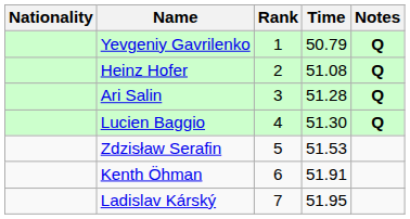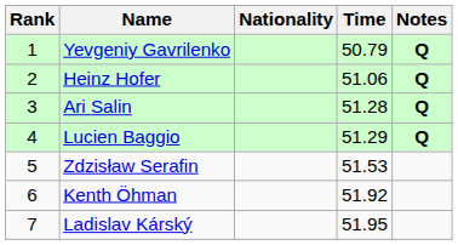 <table class="wikitable sortable" style="text-align:center">
 <tr>
+<th>Rank</th>
+<th>Name</th>
 <th>Nationality</th>
-<th>Name</th>
-<th>Rank</th>
 <th>Time</th>
 <th>Notes</th>
 </tr>
 <tr bgcolor=ccffcc>
+<td>1</td>
+<td align=left><a href='#'>Yevgeniy Gavrilenko</a></td>
 <td align=left></td>
-<td align=left><a href='#'>Yevgeniy Gavrilenko</a></td>
-<td>1</td>
 <td>50.79</td>
 <td><strong>Q</strong></td>
 </tr>
 <tr bgcolor=ccffcc>
+<td>2</td>
+<td align=left><a href='#'>Heinz Hofer</a></td>
 <td align=left></td>
-<td align=left><a href='#'>Heinz Hofer</a></td>
-<td>2</td>
-<td>51.08</td>
+<td>51.06</td>
 <td><strong>Q</strong></td>
 </tr>
 <tr bgcolor=ccffcc>
+<td>3</td>
+<td align=left><a href='#'>Ari Salin</a></td>
 <td align=left></td>
-<td align=left><a href='#'>Ari Salin</a></td>
-<td>3</td>
 <td>51.28</td>
 <td><strong>Q</strong></td>
 </tr>
 <tr bgcolor=ccffcc>
+<td>4</td>
+<td align=left><a href='#'>Lucien Baggio</a></td>
 <td align=left></td>
-<td align=left><a href='#'>Lucien Baggio</a></td>
-<td>4</td>
-<td>51.30</td>
+<td>51.29</td>
 <td><strong>Q</strong></td>
 </tr>
 <tr>
+<td>5</td>
+<td align=left><a href='#'>Zdzisław Serafin</a></td>
 <td align=left></td>
-<td align=left><a href='#'>Zdzisław Serafin</a></td>
-<td>5</td>
 <td>51.53</td>
 <td></td>
 </tr>
 <tr>
+<td>6</td>
+<td align=left><a href='#'>Kenth Öhman</a></td>
 <td align=left></td>
-<td align=left><a href='#'>Kenth Öhman</a></td>
-<td>6</td>
-<td>51.91</td>
+<td>51.92</td>
 <td></td>
 </tr>
 <tr>
+<td>7</td>
+<td align=left><a href='#'>Ladislav Kárský</a></td>
 <td align=left></td>
-<td align=left><a href='#'>Ladislav Kárský</a></td>
-<td>7</td>
 <td>51.95</td>
 <td></td>
 </tr>
 </table>
